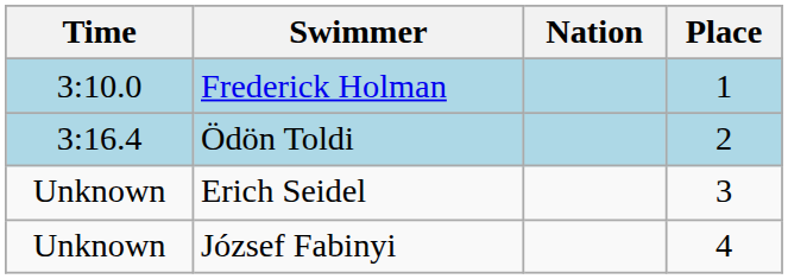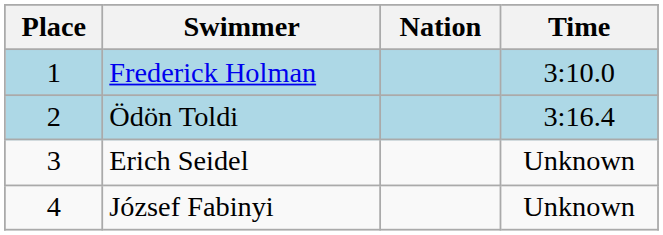 <table class=wikitable width=370>
 <tr>
-<th>Time</th>
+<th>Place</th>
 <th>Swimmer</th>
 <th>Nation</th>
-<th>Place</th>
+<th>Time</th>
 </tr>
 <tr bgcolor=lightblue>
-<td align=center>3:10.0</td>
+<td align=center>1</td>
 <td><a href='#'>Frederick Holman</a></td>
 <td></td>
-<td align=center>1</td>
+<td align=center>3:10.0</td>
 </tr>
 <tr bgcolor=lightblue>
-<td align=center>3:16.4</td>
+<td align=center>2</td>
 <td>Ödön Toldi</td>
 <td></td>
-<td align=center>2</td>
+<td align=center>3:16.4</td>
 </tr>
 <tr>
-<td align=center>Unknown</td>
+<td align=center>3</td>
 <td>Erich Seidel</td>
 <td></td>
-<td align=center>3</td>
+<td align=center>Unknown</td>
 </tr>
 <tr>
-<td align=center>Unknown</td>
+<td align=center>4</td>
 <td>József Fabinyi</td>
 <td></td>
-<td align=center>4</td>
+<td align=center>Unknown</td>
 </tr>
 </table>
